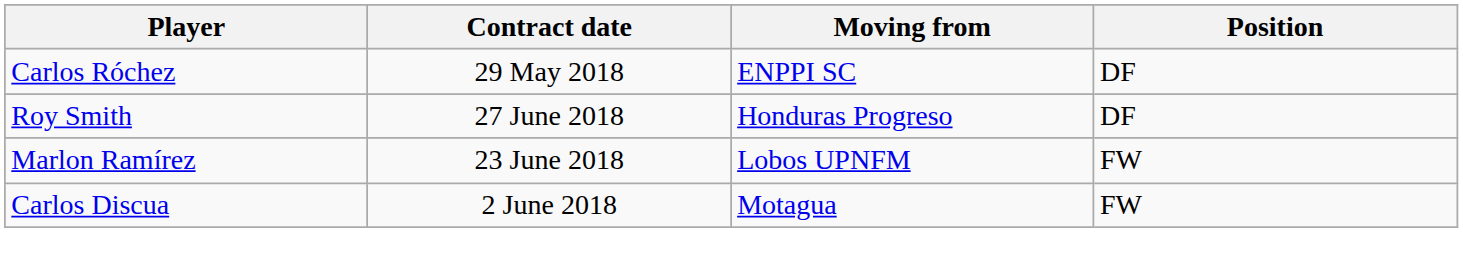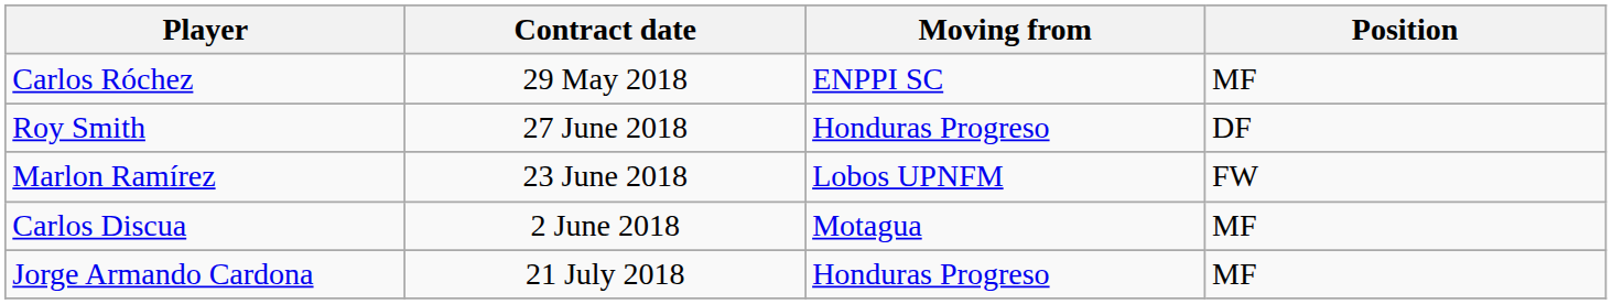 <table class="wikitable">
 <tr>
 <th width="200">Player</th>
 <th width="200">Contract date</th>
 <th width="200">Moving from</th>
 <th width="200">Position</th>
 </tr>
 <tr>
 <td> <a href='#'>Carlos Róchez</a></td>
 <td align="center">29 May 2018</td>
 <td> <a href='#'>ENPPI SC</a></td>
-<td>DF</td>
+<td>MF</td>
 </tr>
 <tr>
 <td> <a href='#'>Roy Smith</a></td>
 <td align="center">27 June 2018</td>
 <td> <a href='#'>Honduras Progreso</a></td>
 <td>DF</td>
 </tr>
 <tr>
 <td> <a href='#'>Marlon Ramírez</a></td>
 <td align="center">23 June 2018</td>
 <td> <a href='#'>Lobos UPNFM</a></td>
 <td>FW</td>
 </tr>
 <tr>
 <td> <a href='#'>Carlos Discua</a></td>
 <td align="center">2 June 2018</td>
 <td> <a href='#'>Motagua</a></td>
-<td>FW</td>
+<td>MF</td>
+</tr>
+<tr>
+<td> <a href='#'>Jorge Armando Cardona</a></td>
+<td align="center">21 July 2018</td>
+<td> <a href='#'>Honduras Progreso</a></td>
+<td>MF</td>
 </tr>
 </table>
